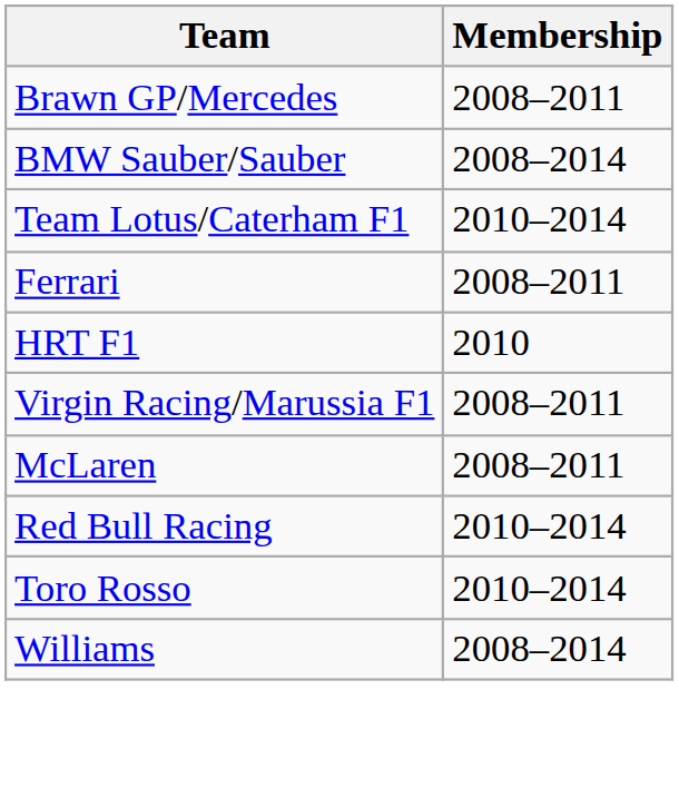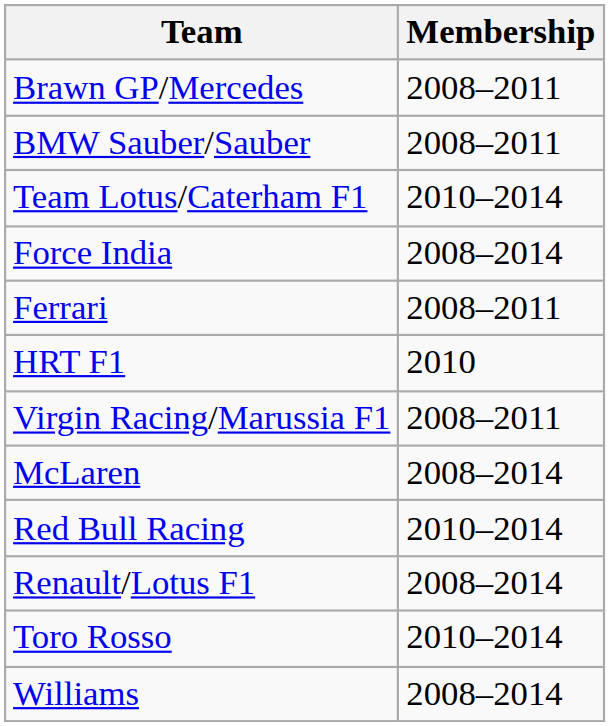 <table class="wikitable">
 <tr>
 <th>Team</th>
 <th>Membership</th>
 </tr>
 <tr>
 <td><a href='#'>Brawn GP</a>/<a href='#'>Mercedes</a></td>
 <td>2008–2011</td>
 </tr>
 <tr>
 <td><a href='#'>BMW Sauber</a>/<a href='#'>Sauber</a></td>
-<td>2008–2014</td>
+<td>2008–2011</td>
 </tr>
 <tr>
 <td><a href='#'>Team Lotus</a>/<a href='#'>Caterham F1</a></td>
 <td>2010–2014</td>
+</tr>
+<tr>
+<td><a href='#'>Force India</a></td>
+<td>2008–2014</td>
 </tr>
 <tr>
 <td><a href='#'>Ferrari</a></td>
 <td>2008–2011</td>
 </tr>
 <tr>
 <td><a href='#'>HRT F1</a></td>
 <td>2010</td>
 </tr>
 <tr>
 <td><a href='#'>Virgin Racing</a>/<a href='#'>Marussia F1</a></td>
 <td>2008–2011</td>
 </tr>
 <tr>
 <td><a href='#'>McLaren</a></td>
-<td>2008–2011</td>
+<td>2008–2014</td>
 </tr>
 <tr>
 <td><a href='#'>Red Bull Racing</a></td>
 <td>2010–2014</td>
+</tr>
+<tr>
+<td><a href='#'>Renault</a>/<a href='#'>Lotus F1</a></td>
+<td>2008–2014</td>
 </tr>
 <tr>
 <td><a href='#'>Toro Rosso</a></td>
 <td>2010–2014</td>
 </tr>
 <tr>
 <td><a href='#'>Williams</a></td>
 <td>2008–2014</td>
 </tr>
 </table>
